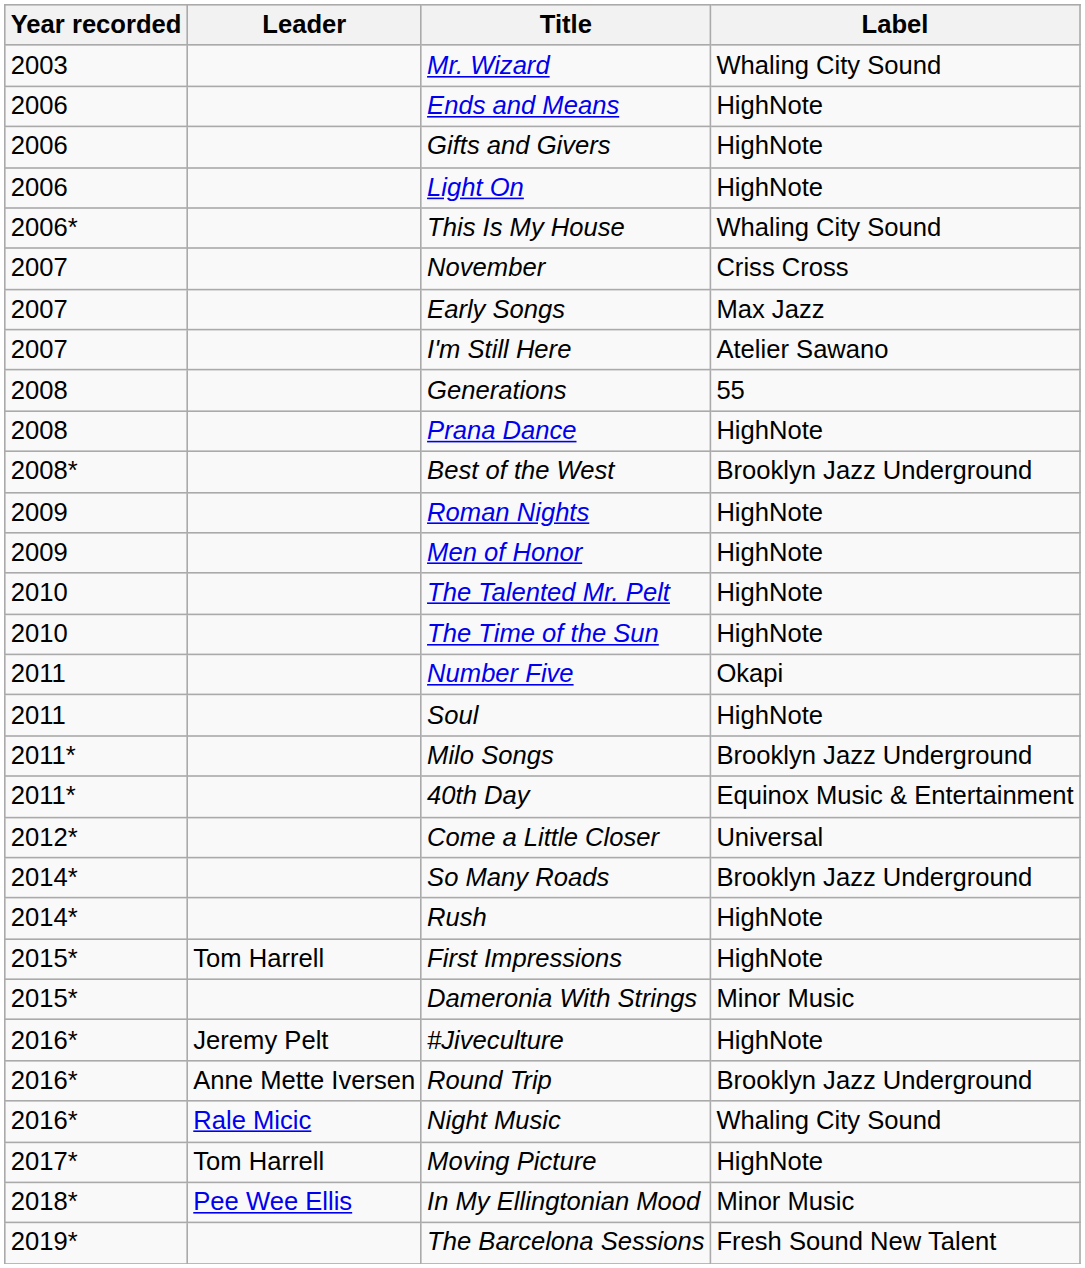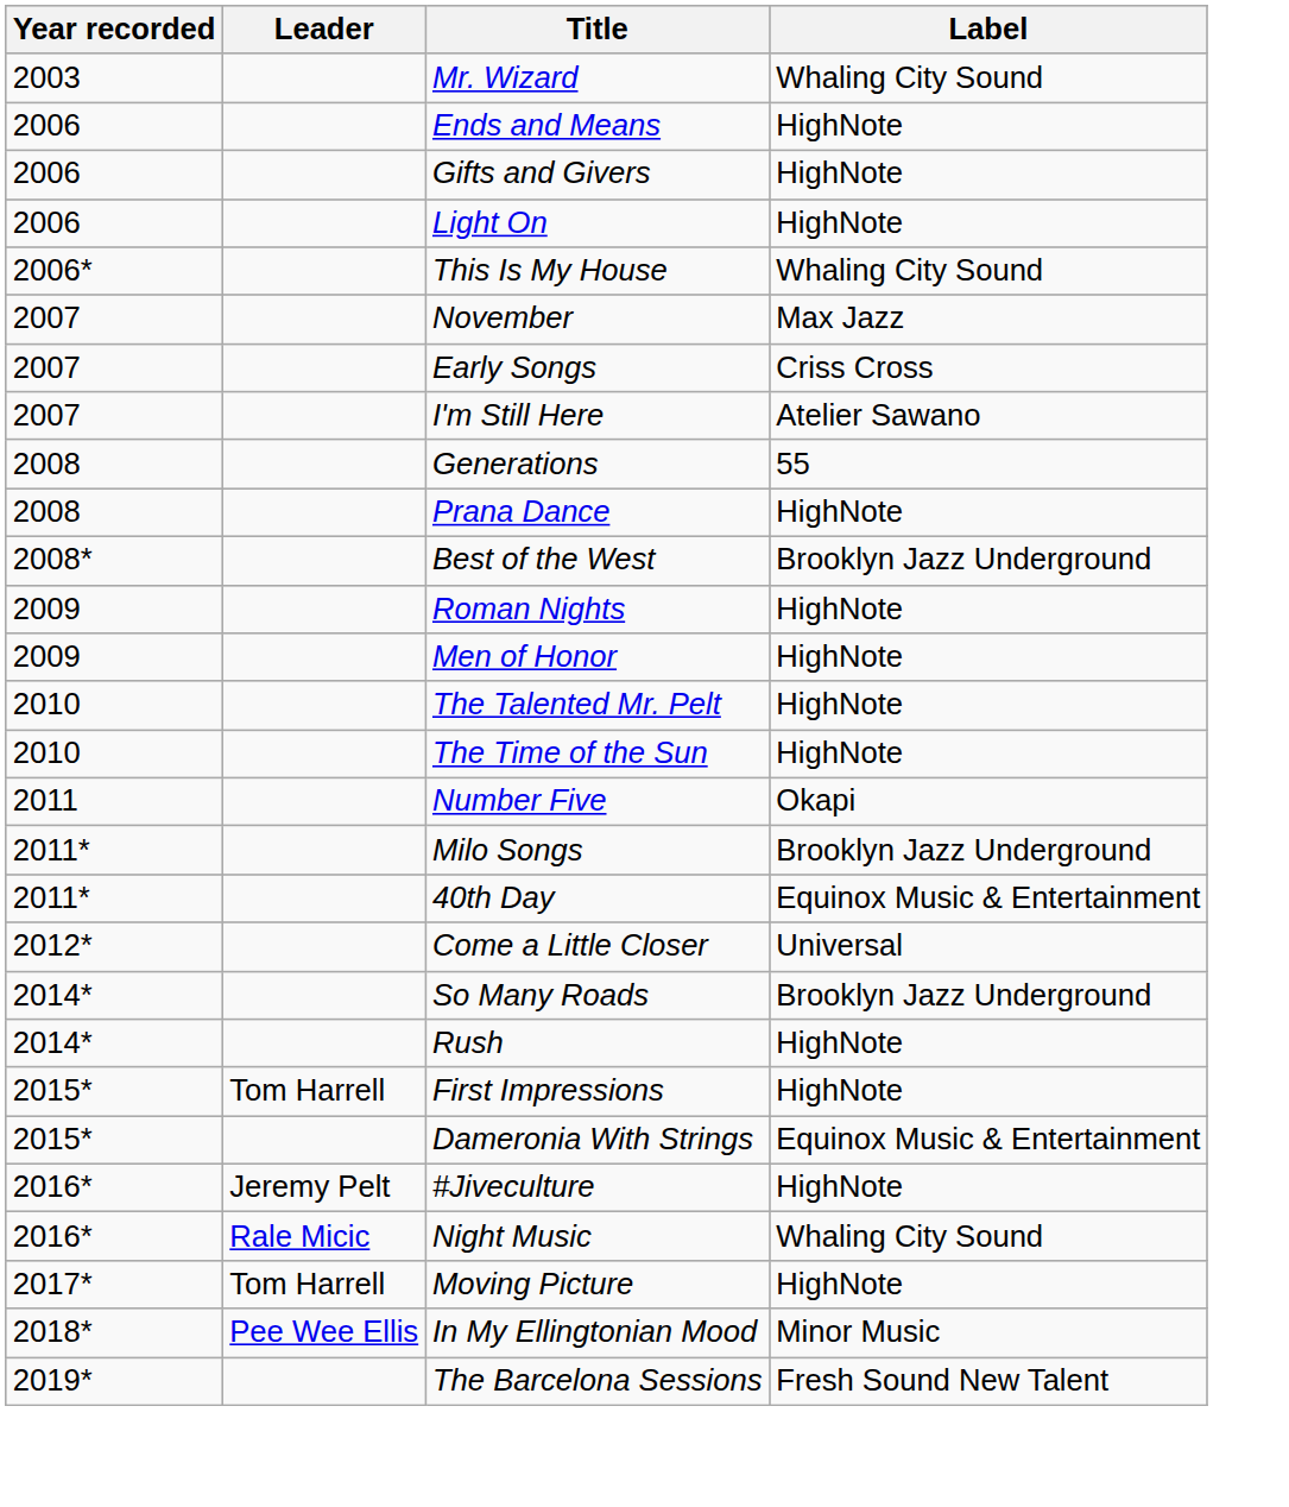 <table class="wikitable sortable">
 <tr>
 <th>Year recorded</th>
 <th>Leader</th>
 <th>Title</th>
 <th>Label</th>
 </tr>
 <tr>
 <td>2003</td>
 <td></td>
 <td><em><a href='#'>Mr. Wizard</a></em></td>
 <td>Whaling City Sound</td>
 </tr>
 <tr>
 <td>2006</td>
 <td></td>
 <td><em><a href='#'>Ends and Means</a></em></td>
 <td>HighNote</td>
 </tr>
 <tr>
 <td>2006</td>
 <td></td>
 <td><em>Gifts and Givers</em></td>
 <td>HighNote</td>
 </tr>
 <tr>
 <td>2006</td>
 <td></td>
 <td><em><a href='#'>Light On</a></em></td>
 <td>HighNote</td>
 </tr>
 <tr>
 <td>2006*</td>
 <td></td>
 <td><em>This Is My House</em></td>
 <td>Whaling City Sound</td>
 </tr>
 <tr>
 <td>2007</td>
 <td></td>
 <td><em>November</em></td>
-<td>Criss Cross</td>
+<td>Max Jazz</td>
 </tr>
 <tr>
 <td>2007</td>
 <td></td>
 <td><em>Early Songs</em></td>
-<td>Max Jazz</td>
+<td>Criss Cross</td>
 </tr>
 <tr>
 <td>2007</td>
 <td></td>
 <td><em>I'm Still Here</em></td>
 <td>Atelier Sawano</td>
 </tr>
 <tr>
 <td>2008</td>
 <td></td>
 <td><em>Generations</em></td>
 <td>55</td>
 </tr>
 <tr>
 <td>2008</td>
 <td></td>
 <td><em><a href='#'>Prana Dance</a></em></td>
 <td>HighNote</td>
 </tr>
 <tr>
 <td>2008*</td>
 <td></td>
 <td><em>Best of the West</em></td>
 <td>Brooklyn Jazz Underground</td>
 </tr>
 <tr>
 <td>2009</td>
 <td></td>
 <td><em><a href='#'>Roman Nights</a></em></td>
 <td>HighNote</td>
 </tr>
 <tr>
 <td>2009</td>
 <td></td>
 <td><em><a href='#'>Men of Honor</a></em></td>
 <td>HighNote</td>
 </tr>
 <tr>
 <td>2010</td>
 <td></td>
 <td><em><a href='#'>The Talented Mr. Pelt</a></em></td>
 <td>HighNote</td>
 </tr>
 <tr>
 <td>2010</td>
 <td></td>
 <td><em><a href='#'>The Time of the Sun</a></em></td>
 <td>HighNote</td>
 </tr>
 <tr>
 <td>2011</td>
 <td></td>
 <td><em><a href='#'>Number Five</a></em></td>
 <td>Okapi</td>
 </tr>
 <tr>
-<td>2011</td>
-<td></td>
-<td><em>Soul</em></td>
-<td>HighNote</td>
-</tr>
-<tr>
 <td>2011*</td>
 <td></td>
 <td><em>Milo Songs</em></td>
 <td>Brooklyn Jazz Underground</td>
 </tr>
 <tr>
 <td>2011*</td>
 <td></td>
 <td><em>40th Day</em></td>
 <td>Equinox Music & Entertainment</td>
 </tr>
 <tr>
 <td>2012*</td>
 <td></td>
 <td><em>Come a Little Closer</em></td>
 <td>Universal</td>
 </tr>
 <tr>
 <td>2014*</td>
 <td></td>
 <td><em>So Many Roads</em></td>
 <td>Brooklyn Jazz Underground</td>
 </tr>
 <tr>
 <td>2014*</td>
 <td></td>
 <td><em>Rush</em></td>
 <td>HighNote</td>
 </tr>
 <tr>
 <td>2015*</td>
 <td>Tom Harrell</td>
 <td><em>First Impressions</em></td>
 <td>HighNote</td>
 </tr>
 <tr>
 <td>2015*</td>
 <td></td>
 <td><em>Dameronia With Strings</em></td>
-<td>Minor Music</td>
+<td>Equinox Music & Entertainment</td>
 </tr>
 <tr>
 <td>2016*</td>
 <td>Jeremy Pelt</td>
 <td><em>#Jiveculture</em></td>
 <td>HighNote</td>
-</tr>
-<tr>
-<td>2016*</td>
-<td>Anne Mette Iversen</td>
-<td><em>Round Trip</em></td>
-<td>Brooklyn Jazz Underground</td>
 </tr>
 <tr>
 <td>2016*</td>
 <td><a href='#'>Rale Micic</a></td>
 <td><em>Night Music</em></td>
 <td>Whaling City Sound</td>
 </tr>
 <tr>
 <td>2017*</td>
 <td>Tom Harrell</td>
 <td><em>Moving Picture</em></td>
 <td>HighNote</td>
 </tr>
 <tr>
 <td>2018*</td>
 <td><a href='#'>Pee Wee Ellis</a></td>
 <td><em>In My Ellingtonian Mood</em></td>
 <td>Minor Music</td>
 </tr>
 <tr>
 <td>2019*</td>
 <td></td>
 <td><em>The Barcelona Sessions</em></td>
 <td>Fresh Sound New Talent</td>
 </tr>
 </table>
